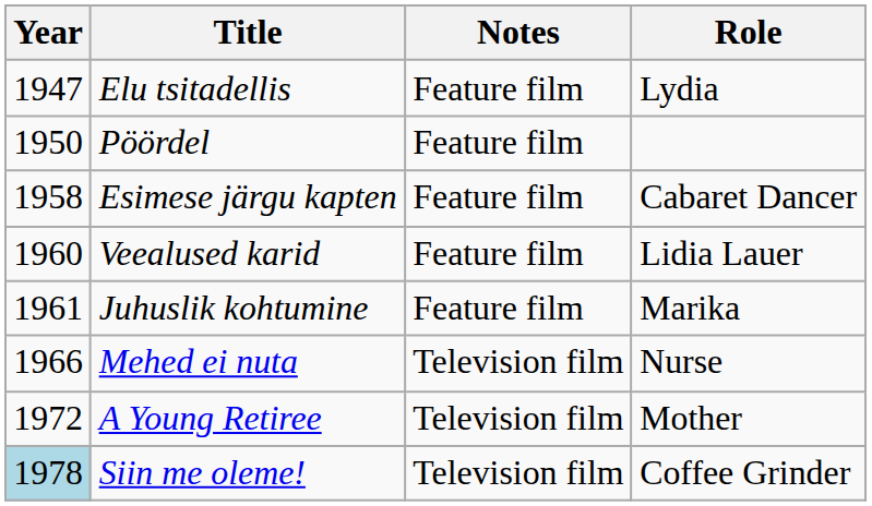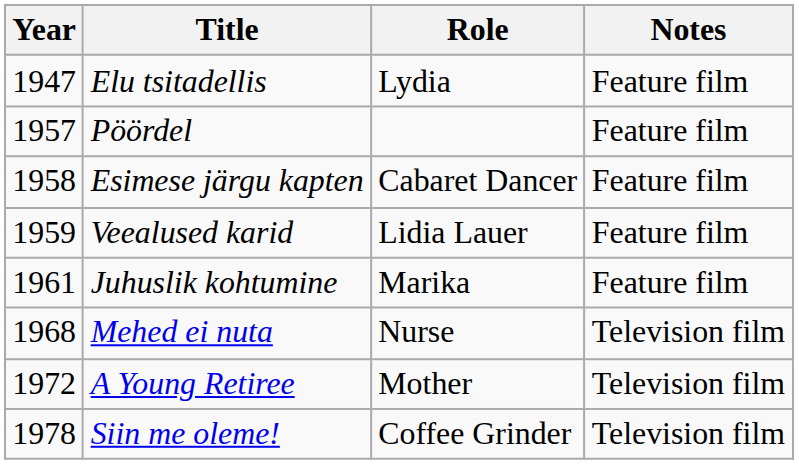 <table class="wikitable">
 <tr>
 <th>Year</th>
 <th>Title</th>
+<th>Role</th>
 <th>Notes</th>
-<th>Role</th>
 </tr>
 <tr>
 <td>1947</td>
 <td><em>Elu tsitadellis</em></td>
+<td>Lydia</td>
 <td>Feature film</td>
-<td>Lydia</td>
 </tr>
 <tr>
-<td>1950</td>
+<td>1957</td>
 <td><em>Pöördel</em></td>
+<td></td>
 <td>Feature film</td>
-<td></td>
 </tr>
 <tr>
 <td>1958</td>
 <td><em>Esimese järgu kapten</em></td>
+<td>Cabaret Dancer</td>
 <td>Feature film</td>
-<td>Cabaret Dancer</td>
 </tr>
 <tr>
-<td>1960</td>
+<td>1959</td>
 <td><em>Veealused karid</em></td>
+<td>Lidia Lauer</td>
 <td>Feature film</td>
-<td>Lidia Lauer</td>
 </tr>
 <tr>
 <td>1961</td>
 <td><em>Juhuslik kohtumine</em></td>
+<td>Marika</td>
 <td>Feature film</td>
-<td>Marika</td>
 </tr>
 <tr>
-<td>1966</td>
+<td>1968</td>
 <td><em><a href='#'>Mehed ei nuta</a></em></td>
+<td>Nurse</td>
 <td>Television film</td>
-<td>Nurse</td>
 </tr>
 <tr>
 <td>1972</td>
 <td><em><a href='#'>A Young Retiree</a></em></td>
+<td>Mother</td>
 <td>Television film</td>
-<td>Mother</td>
 </tr>
 <tr>
-<td style="background: lightblue;">1978</td>
+<td>1978</td>
 <td><em><a href='#'>Siin me oleme!</a></em></td>
+<td>Coffee Grinder</td>
 <td>Television film</td>
-<td>Coffee Grinder</td>
 </tr>
 </table>
